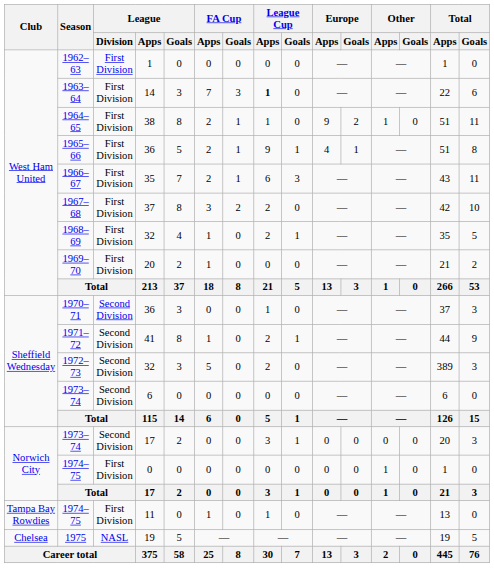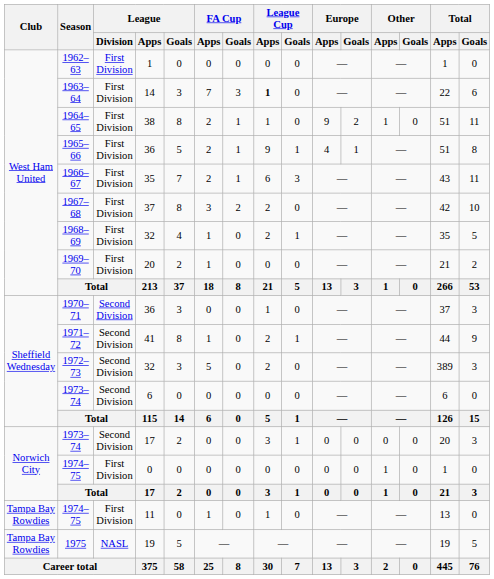 <table class="wikitable" style="text-align:center">
 <tr>
 <th rowspan="2">Club</th>
 <th rowspan="2">Season</th>
 <th colspan="3">League</th>
 <th colspan="2"><a href='#'>FA Cup</a></th>
 <th colspan="2"><a href='#'>League Cup</a></th>
 <th colspan="2">Europe</th>
 <th colspan="2">Other</th>
 <th colspan="2">Total</th>
 </tr>
 <tr>
 <th>Division</th>
 <th>Apps</th>
 <th>Goals</th>
 <th>Apps</th>
 <th>Goals</th>
 <th>Apps</th>
 <th>Goals</th>
 <th>Apps</th>
 <th>Goals</th>
 <th>Apps</th>
 <th>Goals</th>
 <th>Apps</th>
 <th>Goals</th>
 </tr>
 <tr>
 <td rowspan="9"><a href='#'>West Ham United</a></td>
 <td><a href='#'>1962–63</a></td>
 <td><a href='#'>First Division</a></td>
 <td>1</td>
 <td>0</td>
 <td>0</td>
 <td>0</td>
 <td>0</td>
 <td>0</td>
 <td colspan="2">—</td>
 <td colspan="2">—</td>
 <td>1</td>
 <td>0</td>
 </tr>
 <tr>
 <td><a href='#'>1963–64</a></td>
 <td>First Division</td>
 <td>14</td>
 <td>3</td>
 <td>7</td>
 <td>3</td>
 <td><strong>1</strong></td>
 <td>0</td>
 <td colspan="2">—</td>
 <td colspan="2">—</td>
 <td>22</td>
 <td>6</td>
 </tr>
 <tr>
 <td><a href='#'>1964–65</a></td>
 <td>First Division</td>
 <td>38</td>
 <td>8</td>
 <td>2</td>
 <td>1</td>
 <td>1</td>
 <td>0</td>
 <td>9</td>
 <td>2</td>
 <td>1</td>
 <td>0</td>
 <td>51</td>
 <td>11</td>
 </tr>
 <tr>
 <td><a href='#'>1965–66</a></td>
 <td>First Division</td>
 <td>36</td>
 <td>5</td>
 <td>2</td>
 <td>1</td>
 <td>9</td>
 <td>1</td>
 <td>4</td>
 <td>1</td>
 <td colspan="2">—</td>
 <td>51</td>
 <td>8</td>
 </tr>
 <tr>
 <td><a href='#'>1966–67</a></td>
 <td>First Division</td>
 <td>35</td>
 <td>7</td>
 <td>2</td>
 <td>1</td>
 <td>6</td>
 <td>3</td>
 <td colspan="2">—</td>
 <td colspan="2">—</td>
 <td>43</td>
 <td>11</td>
 </tr>
 <tr>
 <td><a href='#'>1967–68</a></td>
 <td>First Division</td>
 <td>37</td>
 <td>8</td>
 <td>3</td>
 <td>2</td>
 <td>2</td>
 <td>0</td>
 <td colspan="2">—</td>
 <td colspan="2">—</td>
 <td>42</td>
 <td>10</td>
 </tr>
 <tr>
 <td><a href='#'>1968–69</a></td>
 <td>First Division</td>
 <td>32</td>
 <td>4</td>
 <td>1</td>
 <td>0</td>
 <td>2</td>
 <td>1</td>
 <td colspan="2">—</td>
 <td colspan="2">—</td>
 <td>35</td>
 <td>5</td>
 </tr>
 <tr>
 <td><a href='#'>1969–70</a></td>
 <td>First Division</td>
 <td>20</td>
 <td>2</td>
 <td>1</td>
 <td>0</td>
 <td>0</td>
 <td>0</td>
 <td colspan="2">—</td>
 <td colspan="2">—</td>
 <td>21</td>
 <td>2</td>
 </tr>
 <tr>
 <th colspan="2">Total</th>
 <th>213</th>
 <th>37</th>
 <th>18</th>
 <th>8</th>
 <th>21</th>
 <th>5</th>
 <th>13</th>
 <th>3</th>
 <th>1</th>
 <th>0</th>
 <th>266</th>
 <th>53</th>
 </tr>
 <tr>
 <td rowspan="5"><a href='#'>Sheffield Wednesday</a></td>
 <td><a href='#'>1970–71</a></td>
 <td><a href='#'>Second Division</a></td>
 <td>36</td>
 <td>3</td>
 <td>0</td>
 <td>0</td>
 <td>1</td>
 <td>0</td>
 <td colspan="2">—</td>
 <td colspan="2">—</td>
 <td>37</td>
 <td>3</td>
 </tr>
 <tr>
 <td><a href='#'>1971–72</a></td>
 <td>Second Division</td>
 <td>41</td>
 <td>8</td>
 <td>1</td>
 <td>0</td>
 <td>2</td>
 <td>1</td>
 <td colspan="2">—</td>
 <td colspan="2">—</td>
 <td>44</td>
 <td>9</td>
 </tr>
 <tr>
 <td><a href='#'>1972–73</a></td>
 <td>Second Division</td>
 <td>32</td>
 <td>3</td>
 <td>5</td>
 <td>0</td>
 <td>2</td>
 <td>0</td>
 <td colspan="2">—</td>
 <td colspan="2">—</td>
 <td>389</td>
 <td>3</td>
 </tr>
 <tr>
 <td><a href='#'>1973–74</a></td>
 <td>Second Division</td>
 <td>6</td>
 <td>0</td>
 <td>0</td>
 <td>0</td>
 <td>0</td>
 <td>0</td>
 <td colspan="2">—</td>
 <td colspan="2">—</td>
 <td>6</td>
 <td>0</td>
 </tr>
 <tr>
 <th colspan="2">Total</th>
 <th>115</th>
 <th>14</th>
 <th>6</th>
 <th>0</th>
 <th>5</th>
 <th>1</th>
 <th colspan="2">—</th>
 <th colspan="2">—</th>
 <th>126</th>
 <th>15</th>
 </tr>
 <tr>
 <td rowspan="3"><a href='#'>Norwich City</a></td>
 <td><a href='#'>1973–74</a></td>
 <td>Second Division</td>
 <td>17</td>
 <td>2</td>
 <td>0</td>
 <td>0</td>
 <td>3</td>
 <td>1</td>
 <td>0</td>
 <td>0</td>
 <td>0</td>
 <td>0</td>
 <td>20</td>
 <td>3</td>
 </tr>
 <tr>
 <td><a href='#'>1974–75</a></td>
 <td>First Division</td>
 <td>0</td>
 <td>0</td>
 <td>0</td>
 <td>0</td>
 <td>0</td>
 <td>0</td>
 <td>0</td>
 <td>0</td>
 <td>1</td>
 <td>0</td>
 <td>1</td>
 <td>0</td>
 </tr>
 <tr>
 <th colspan="2">Total</th>
 <th>17</th>
 <th>2</th>
 <th>0</th>
 <th>0</th>
 <th>3</th>
 <th>1</th>
 <th>0</th>
 <th>0</th>
 <th>1</th>
 <th>0</th>
 <th>21</th>
 <th>3</th>
 </tr>
 <tr>
 <td><a href='#'>Tampa Bay Rowdies</a></td>
 <td><a href='#'>1974–75</a></td>
 <td>First Division</td>
 <td>11</td>
 <td>0</td>
 <td>1</td>
 <td>0</td>
 <td>1</td>
 <td>0</td>
 <td colspan="2">—</td>
 <td colspan="2">—</td>
 <td>13</td>
 <td>0</td>
 </tr>
 <tr>
-<td><a href='#'>Chelsea</a></td>
+<td><a href='#'>Tampa Bay Rowdies</a></td>
 <td><a href='#'>1975</a></td>
 <td><a href='#'>NASL</a></td>
 <td>19</td>
 <td>5</td>
 <td colspan="2">—</td>
 <td colspan="2">—</td>
 <td colspan="2">—</td>
 <td colspan="2">—</td>
 <td>19</td>
 <td>5</td>
 </tr>
 <tr>
 <th colspan="3">Career total</th>
 <th>375</th>
 <th>58</th>
 <th>25</th>
 <th>8</th>
 <th>30</th>
 <th>7</th>
 <th>13</th>
 <th>3</th>
 <th>2</th>
 <th>0</th>
 <th>445</th>
 <th>76</th>
 </tr>
 </table>
